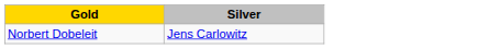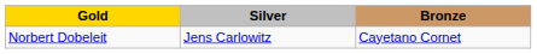 <table class="wikitable" style="text-align:left">
 <tr align="center">
 <td width=200 bgcolor=gold><strong>Gold</strong></td>
 <td width=200 bgcolor=silver><strong>Silver</strong></td>
+<td width=200 bgcolor=CC9966><strong>Bronze</strong></td>
 </tr>
 <tr>
 <td><a href='#'>Norbert Dobeleit</a><br><em></em></td>
 <td><a href='#'>Jens Carlowitz</a><br><em></em></td>
+<td><a href='#'>Cayetano Cornet</a><br><em></em></td>
 </tr>
 </table>
